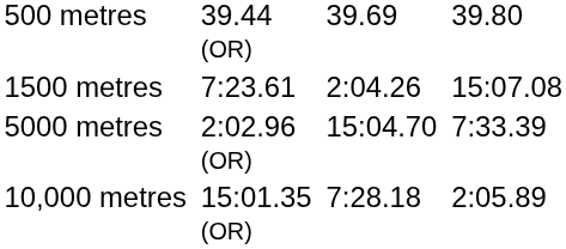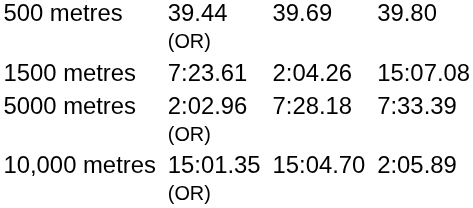 <table>
 <tr valign="top">
 <td>500 metres <br></td>
 <td></td>
 <td>39.44<br><small>(OR)</small></td>
 <td></td>
 <td>39.69</td>
 <td></td>
 <td>39.80</td>
 </tr>
 <tr valign="top">
 <td>1500 metres <br></td>
 <td></td>
 <td>7:23.61</td>
 <td></td>
 <td>2:04.26</td>
 <td></td>
 <td>15:07.08</td>
 </tr>
 <tr valign="top">
 <td>5000 metres <br></td>
 <td></td>
 <td>2:02.96<br><small>(OR)</small></td>
 <td></td>
-<td>15:04.70</td>
+<td>7:28.18</td>
 <td></td>
 <td>7:33.39</td>
 </tr>
 <tr valign="top">
 <td>10,000 metres <br></td>
 <td></td>
 <td>15:01.35<br><small>(OR)</small></td>
 <td></td>
-<td>7:28.18</td>
+<td>15:04.70</td>
 <td></td>
 <td>2:05.89</td>
 </tr>
 </table>
